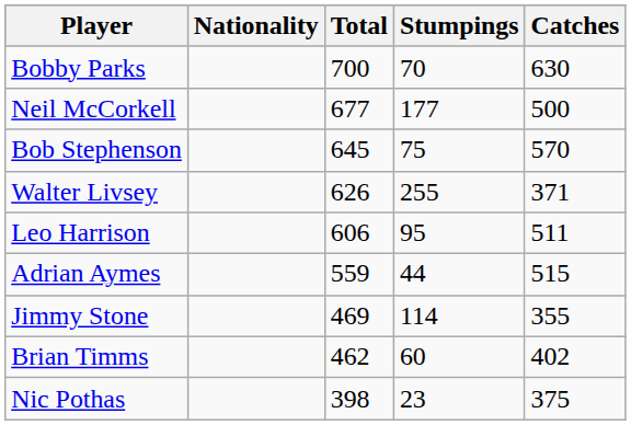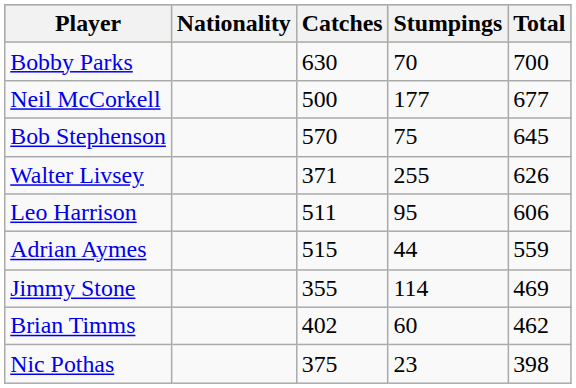 <table class="wikitable">
 <tr style="background:#bdb76b;">
 <th>Player</th>
 <th>Nationality</th>
+<th>Catches</th>
+<th>Stumpings</th>
 <th>Total</th>
-<th>Stumpings</th>
-<th>Catches</th>
 </tr>
 <tr>
 <td><a href='#'>Bobby Parks</a></td>
 <td></td>
+<td>630</td>
+<td>70</td>
 <td>700</td>
-<td>70</td>
-<td>630</td>
 </tr>
 <tr>
 <td><a href='#'>Neil McCorkell</a></td>
 <td></td>
+<td>500</td>
+<td>177</td>
 <td>677</td>
-<td>177</td>
-<td>500</td>
 </tr>
 <tr>
 <td><a href='#'>Bob Stephenson</a></td>
 <td></td>
+<td>570</td>
+<td>75</td>
 <td>645</td>
-<td>75</td>
-<td>570</td>
 </tr>
 <tr>
 <td><a href='#'>Walter Livsey</a></td>
 <td></td>
+<td>371</td>
+<td>255</td>
 <td>626</td>
-<td>255</td>
-<td>371</td>
 </tr>
 <tr>
 <td><a href='#'>Leo Harrison</a></td>
 <td></td>
+<td>511</td>
+<td>95</td>
 <td>606</td>
-<td>95</td>
-<td>511</td>
 </tr>
 <tr>
 <td><a href='#'>Adrian Aymes</a></td>
 <td></td>
+<td>515</td>
+<td>44</td>
 <td>559</td>
-<td>44</td>
-<td>515</td>
 </tr>
 <tr>
 <td><a href='#'>Jimmy Stone</a></td>
 <td></td>
+<td>355</td>
+<td>114</td>
 <td>469</td>
-<td>114</td>
-<td>355</td>
 </tr>
 <tr>
 <td><a href='#'>Brian Timms</a></td>
 <td></td>
+<td>402</td>
+<td>60</td>
 <td>462</td>
-<td>60</td>
-<td>402</td>
 </tr>
 <tr>
 <td><a href='#'>Nic Pothas</a></td>
 <td></td>
+<td>375</td>
+<td>23</td>
 <td>398</td>
-<td>23</td>
-<td>375</td>
 </tr>
 </table>
